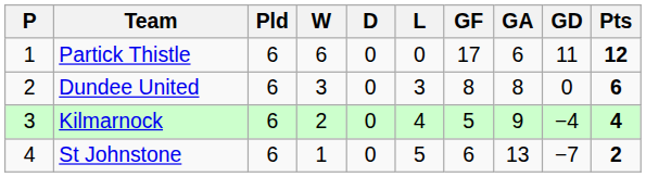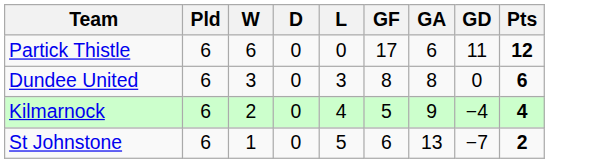 <table class="wikitable" style="text-align: center;">
 <tr>
-<th width=30>P</th>
 <th width=140>Team</th>
 <th width=30>Pld</th>
 <th width=30>W</th>
 <th width=30>D</th>
 <th width=30>L</th>
 <th width=30>GF</th>
 <th width=30>GA</th>
 <th width=30>GD</th>
 <th width=30>Pts</th>
 </tr>
 <tr>
-<td>1</td>
 <td align=left><a href='#'>Partick Thistle</a></td>
 <td>6</td>
 <td>6</td>
 <td>0</td>
 <td>0</td>
 <td>17</td>
 <td>6</td>
 <td>11</td>
 <td><strong>12</strong></td>
 </tr>
 <tr>
-<td>2</td>
 <td align=left><a href='#'>Dundee United</a></td>
 <td>6</td>
 <td>3</td>
 <td>0</td>
 <td>3</td>
 <td>8</td>
 <td>8</td>
 <td>0</td>
 <td><strong>6</strong></td>
 </tr>
 <tr style="background:#ccffcc;">
-<td>3</td>
 <td align=left><a href='#'>Kilmarnock</a></td>
 <td>6</td>
 <td>2</td>
 <td>0</td>
 <td>4</td>
 <td>5</td>
 <td>9</td>
 <td>−4</td>
 <td><strong>4</strong></td>
 </tr>
 <tr>
-<td>4</td>
 <td align=left><a href='#'>St Johnstone</a></td>
 <td>6</td>
 <td>1</td>
 <td>0</td>
 <td>5</td>
 <td>6</td>
 <td>13</td>
 <td>−7</td>
 <td><strong>2</strong></td>
 </tr>
 </table>
